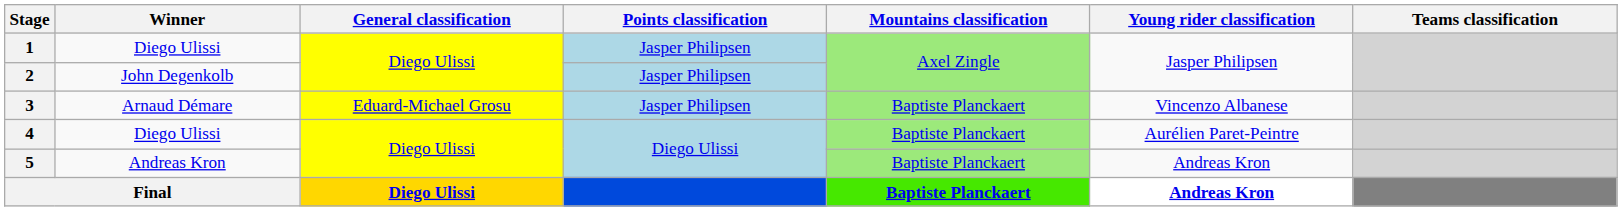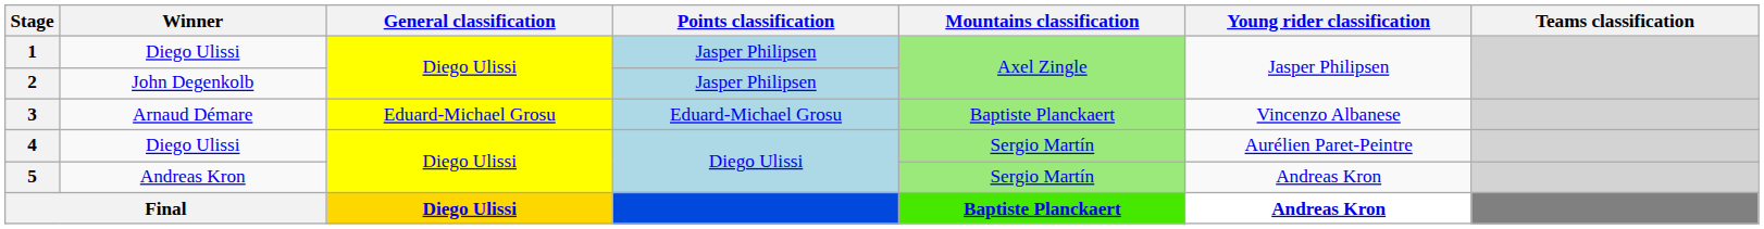 <table class="wikitable" style="text-align: center; font-size:smaller;">
 <tr>
 <th style="width:1%;">Stage</th>
 <th style="width:14%;">Winner</th>
 <th style="width:15%;"><a href='#'>General classification</a><br></th>
 <th style="width:15%;"><a href='#'>Points classification</a><br></th>
 <th style="width:15%;"><a href='#'>Mountains classification</a><br></th>
 <th style="width:15%;"><a href='#'>Young rider classification</a><br></th>
 <th style="width:15%;">Teams classification</th>
 </tr>
 <tr>
 <th>1</th>
 <td><a href='#'>Diego Ulissi</a></td>
 <td style="background:yellow;" rowspan="2"><a href='#'>Diego Ulissi</a></td>
 <td style="background:lightblue;"><a href='#'>Jasper Philipsen</a></td>
 <td style="background:#9CE97B;" rowspan="2"><a href='#'>Axel Zingle</a></td>
 <td style="background:offwhite;" rowspan="2"><a href='#'>Jasper Philipsen</a></td>
 <td style="background:lightgrey;" rowspan="2"></td>
 </tr>
 <tr>
 <th>2</th>
 <td><a href='#'>John Degenkolb</a></td>
 <td style="background:lightblue;"><a href='#'>Jasper Philipsen</a></td>
 </tr>
 <tr>
 <th>3</th>
 <td><a href='#'>Arnaud Démare</a></td>
 <td style="background:yellow;"><a href='#'>Eduard-Michael Grosu</a></td>
-<td style="background:lightblue;"><a href='#'>Jasper Philipsen</a></td>
+<td style="background:lightblue;"><a href='#'>Eduard-Michael Grosu</a></td>
 <td style="background:#9CE97B;"><a href='#'>Baptiste Planckaert</a></td>
 <td style="background:offwhite;"><a href='#'>Vincenzo Albanese</a></td>
 <td style="background:lightgrey;"></td>
 </tr>
 <tr>
 <th>4</th>
 <td><a href='#'>Diego Ulissi</a></td>
 <td style="background:yellow;" rowspan="2"><a href='#'>Diego Ulissi</a></td>
 <td style="background:lightblue;" rowspan="2"><a href='#'>Diego Ulissi</a></td>
-<td style="background:#9CE97B;"><a href='#'>Baptiste Planckaert</a></td>
+<td style="background:#9CE97B;"><a href='#'>Sergio Martín</a></td>
 <td style="background:offwhite;"><a href='#'>Aurélien Paret-Peintre</a></td>
 <td style="background:lightgrey;"></td>
 </tr>
 <tr>
 <th>5</th>
 <td><a href='#'>Andreas Kron</a></td>
-<td style="background:#9CE97B;"><a href='#'>Baptiste Planckaert</a></td>
+<td style="background:#9CE97B;"><a href='#'>Sergio Martín</a></td>
 <td style="background:offwhite;"><a href='#'>Andreas Kron</a></td>
 <td style="background:lightgrey;"></td>
 </tr>
 <tr>
 <th colspan="2">Final</th>
 <th style="background:gold;"><a href='#'>Diego Ulissi</a></th>
 <th style="background:#0049DC;"></th>
 <th style="background:#46E800;"><a href='#'>Baptiste Planckaert</a></th>
 <th style="background:white;"><a href='#'>Andreas Kron</a></th>
 <th style="background:grey;"></th>
 </tr>
 </table>
